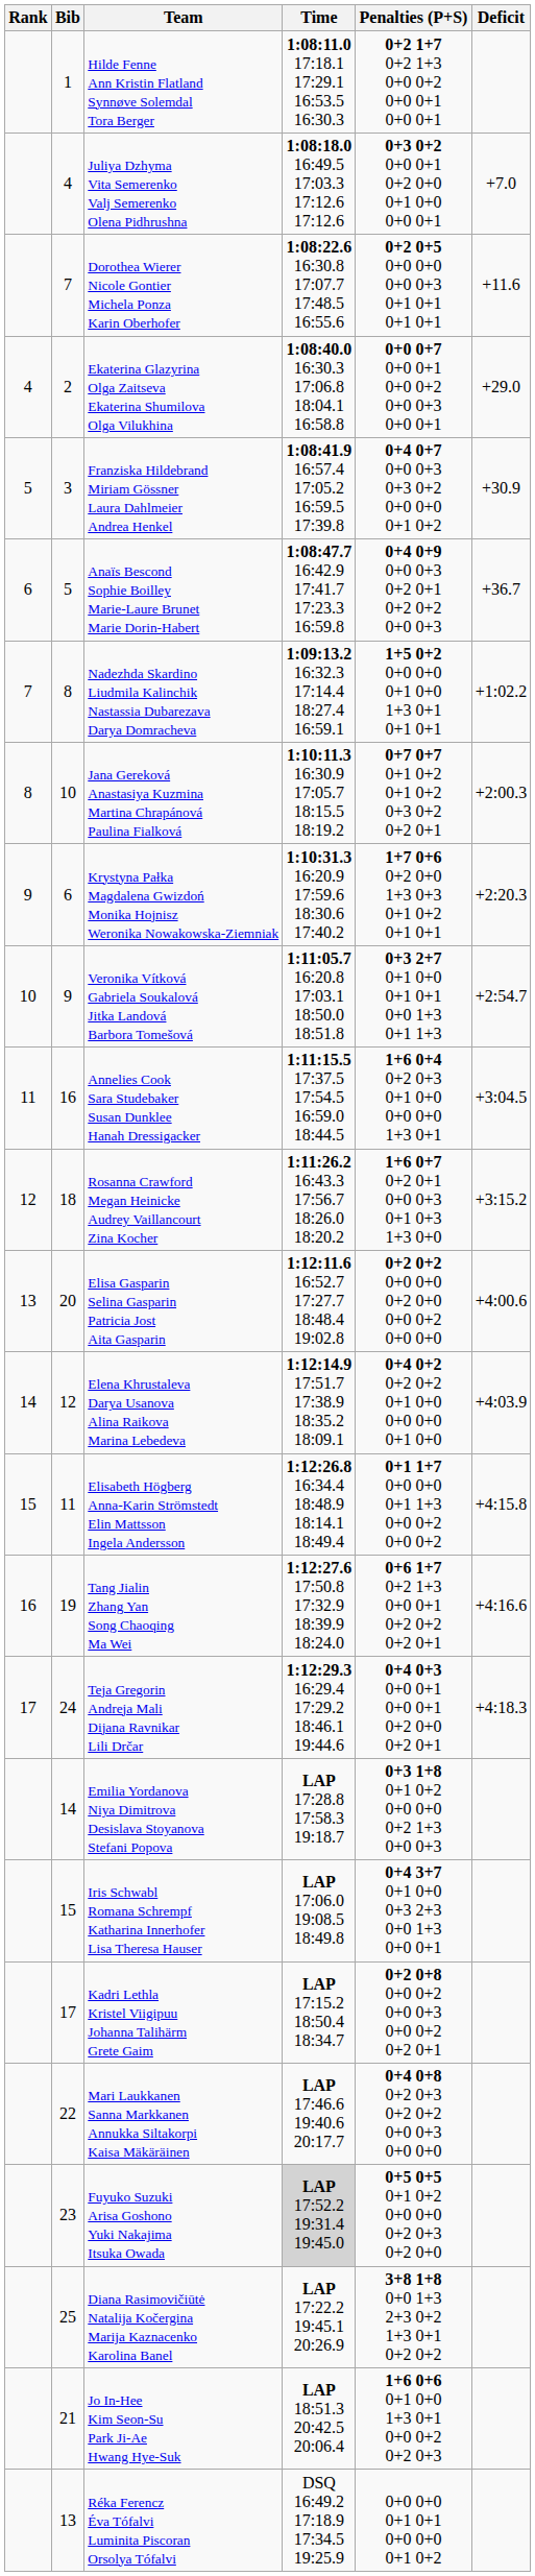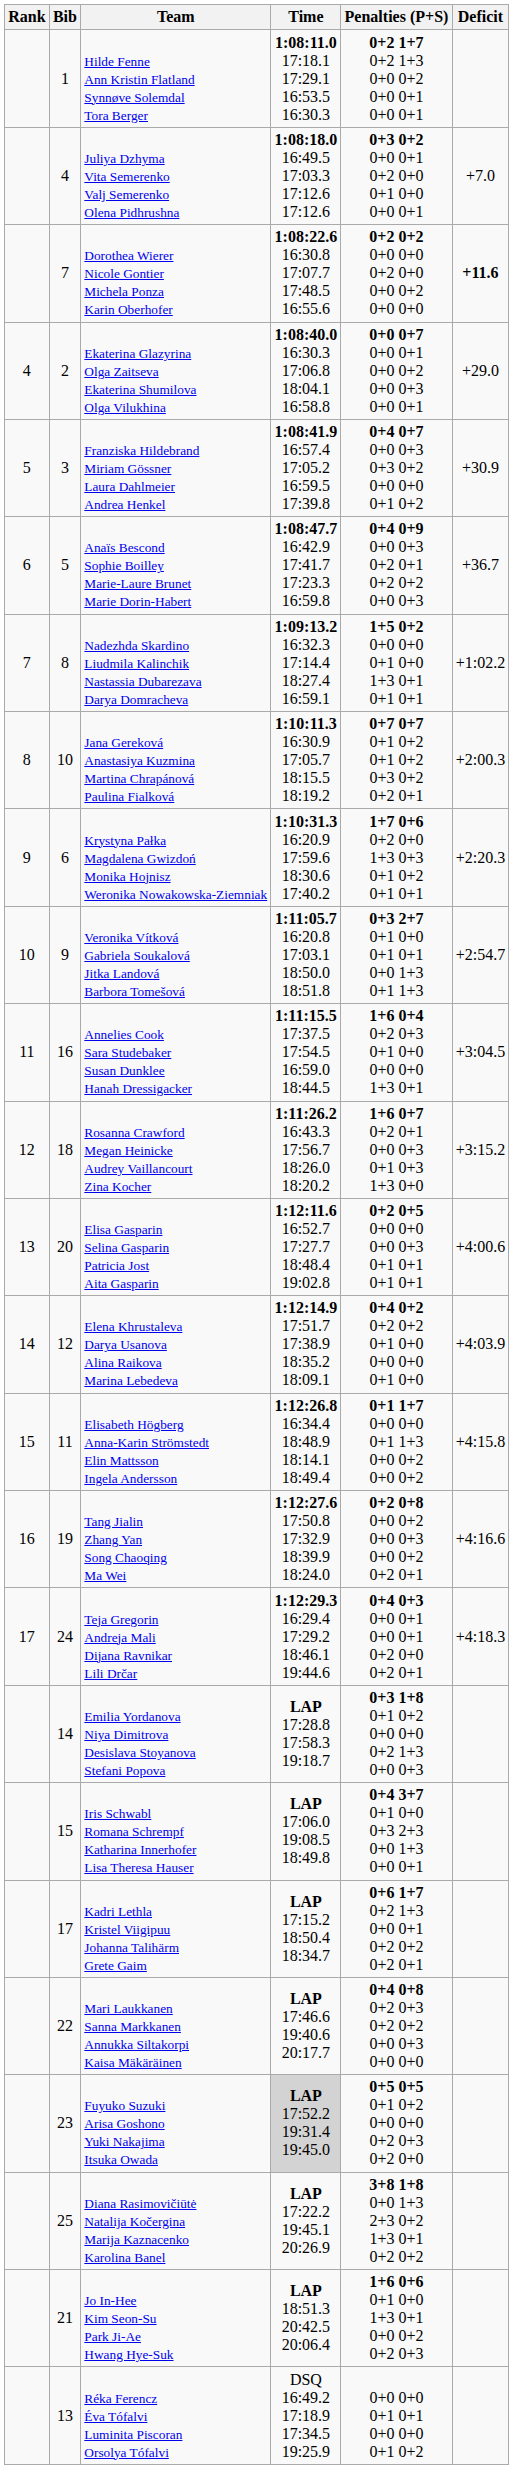 <table class="wikitable sortable" style="text-align:center">
 <tr>
 <th>Rank</th>
 <th>Bib</th>
 <th>Team</th>
 <th>Time</th>
 <th>Penalties (P+S)</th>
 <th>Deficit</th>
 </tr>
 <tr>
 <td></td>
 <td>1</td>
 <td align=left><br><small><a href='#'>Hilde Fenne</a><br><a href='#'>Ann Kristin Flatland</a><br><a href='#'>Synnøve Solemdal</a><br><a href='#'>Tora Berger</a></small></td>
 <td><strong>1:08:11.0</strong><br>17:18.1<br>17:29.1<br>16:53.5<br>16:30.3</td>
 <td><strong>0+2 1+7</strong><br>0+2 1+3<br>0+0 0+2<br>0+0 0+1<br>0+0 0+1</td>
 <td></td>
 </tr>
 <tr>
 <td></td>
 <td>4</td>
 <td align=left><br><small><a href='#'>Juliya Dzhyma</a><br><a href='#'>Vita Semerenko</a><br><a href='#'>Valj Semerenko</a><br><a href='#'>Olena Pidhrushna</a></small></td>
 <td><strong>1:08:18.0</strong><br>16:49.5<br>17:03.3<br>17:12.6<br>17:12.6</td>
 <td><strong>0+3 0+2</strong><br>0+0 0+1<br>0+2 0+0<br>0+1 0+0<br>0+0 0+1</td>
 <td>+7.0</td>
 </tr>
 <tr>
 <td></td>
 <td>7</td>
 <td align=left><br><small><a href='#'>Dorothea Wierer</a><br><a href='#'>Nicole Gontier</a><br><a href='#'>Michela Ponza</a><br><a href='#'>Karin Oberhofer</a></small></td>
 <td><strong>1:08:22.6</strong><br>16:30.8<br>17:07.7<br>17:48.5<br>16:55.6</td>
-<td><strong>0+2 0+5</strong><br>0+0 0+0<br>0+0 0+3<br>0+1 0+1<br>0+1 0+1</td>
-<td>+11.6</td>
+<td><strong>0+2 0+2</strong><br>0+0 0+0<br>0+2 0+0<br>0+0 0+2<br>0+0 0+0</td>
+<td><strong>+11.6</strong></td>
 </tr>
 <tr>
 <td>4</td>
 <td>2</td>
 <td align=left><br><small><a href='#'>Ekaterina Glazyrina</a><br><a href='#'>Olga Zaitseva</a><br><a href='#'>Ekaterina Shumilova</a><br><a href='#'>Olga Vilukhina</a></small></td>
 <td><strong>1:08:40.0</strong><br>16:30.3<br>17:06.8<br>18:04.1<br>16:58.8</td>
 <td><strong>0+0 0+7</strong><br>0+0 0+1<br>0+0 0+2<br>0+0 0+3<br>0+0 0+1</td>
 <td>+29.0</td>
 </tr>
 <tr>
 <td>5</td>
 <td>3</td>
 <td align=left><br><small><a href='#'>Franziska Hildebrand</a><br><a href='#'>Miriam Gössner</a><br><a href='#'>Laura Dahlmeier</a><br><a href='#'>Andrea Henkel</a></small></td>
 <td><strong>1:08:41.9</strong><br>16:57.4<br>17:05.2<br>16:59.5<br>17:39.8</td>
 <td><strong>0+4 0+7</strong><br>0+0 0+3<br>0+3 0+2<br>0+0 0+0<br>0+1 0+2</td>
 <td>+30.9</td>
 </tr>
 <tr>
 <td>6</td>
 <td>5</td>
 <td align=left><br><small><a href='#'>Anaïs Bescond</a><br><a href='#'>Sophie Boilley</a><br><a href='#'>Marie-Laure Brunet</a><br><a href='#'>Marie Dorin-Habert</a></small></td>
 <td><strong>1:08:47.7</strong><br>16:42.9<br>17:41.7<br>17:23.3<br>16:59.8</td>
 <td><strong>0+4 0+9</strong><br>0+0 0+3<br>0+2 0+1<br>0+2 0+2<br>0+0 0+3</td>
 <td>+36.7</td>
 </tr>
 <tr>
 <td>7</td>
 <td>8</td>
 <td align=left><br><small><a href='#'>Nadezhda Skardino</a><br><a href='#'>Liudmila Kalinchik</a><br><a href='#'>Nastassia Dubarezava</a><br><a href='#'>Darya Domracheva</a></small></td>
 <td><strong>1:09:13.2</strong><br>16:32.3<br>17:14.4<br>18:27.4<br>16:59.1</td>
 <td><strong>1+5 0+2</strong><br>0+0 0+0<br>0+1 0+0<br>1+3 0+1<br>0+1 0+1</td>
 <td>+1:02.2</td>
 </tr>
 <tr>
 <td>8</td>
 <td>10</td>
 <td align=left><br><small><a href='#'>Jana Gereková</a><br><a href='#'>Anastasiya Kuzmina</a><br><a href='#'>Martina Chrapánová</a><br><a href='#'>Paulina Fialková</a></small></td>
 <td><strong>1:10:11.3</strong><br>16:30.9<br>17:05.7<br>18:15.5<br>18:19.2</td>
 <td><strong>0+7 0+7</strong><br>0+1 0+2<br>0+1 0+2<br>0+3 0+2<br>0+2 0+1</td>
 <td>+2:00.3</td>
 </tr>
 <tr>
 <td>9</td>
 <td>6</td>
 <td align=left><br><small><a href='#'>Krystyna Pałka</a><br><a href='#'>Magdalena Gwizdoń</a><br><a href='#'>Monika Hojnisz</a><br><a href='#'>Weronika Nowakowska-Ziemniak</a></small></td>
 <td><strong>1:10:31.3</strong><br>16:20.9<br>17:59.6<br>18:30.6<br>17:40.2</td>
 <td><strong>1+7 0+6</strong><br>0+2 0+0<br>1+3 0+3<br>0+1 0+2<br>0+1 0+1</td>
 <td>+2:20.3</td>
 </tr>
 <tr>
 <td>10</td>
 <td>9</td>
 <td align=left><br><small><a href='#'>Veronika Vítková</a><br><a href='#'>Gabriela Soukalová</a><br><a href='#'>Jitka Landová</a><br><a href='#'>Barbora Tomešová</a></small></td>
 <td><strong>1:11:05.7</strong><br>16:20.8<br>17:03.1<br>18:50.0<br>18:51.8</td>
 <td><strong>0+3 2+7</strong><br>0+1 0+0<br>0+1 0+1<br>0+0 1+3<br>0+1 1+3</td>
 <td>+2:54.7</td>
 </tr>
 <tr>
 <td>11</td>
 <td>16</td>
 <td align=left><br><small><a href='#'>Annelies Cook</a><br><a href='#'>Sara Studebaker</a><br><a href='#'>Susan Dunklee</a><br><a href='#'>Hanah Dressigacker</a></small></td>
 <td><strong>1:11:15.5</strong><br>17:37.5<br>17:54.5<br>16:59.0<br>18:44.5</td>
 <td><strong>1+6 0+4</strong><br>0+2 0+3<br>0+1 0+0<br>0+0 0+0<br>1+3 0+1</td>
 <td>+3:04.5</td>
 </tr>
 <tr>
 <td>12</td>
 <td>18</td>
 <td align=left><br><small><a href='#'>Rosanna Crawford</a><br><a href='#'>Megan Heinicke</a><br><a href='#'>Audrey Vaillancourt</a><br><a href='#'>Zina Kocher</a></small></td>
 <td><strong>1:11:26.2</strong><br>16:43.3<br>17:56.7<br>18:26.0<br>18:20.2</td>
 <td><strong>1+6 0+7</strong><br>0+2 0+1<br>0+0 0+3<br>0+1 0+3<br>1+3 0+0</td>
 <td>+3:15.2</td>
 </tr>
 <tr>
 <td>13</td>
 <td>20</td>
 <td align=left><br><small><a href='#'>Elisa Gasparin</a><br><a href='#'>Selina Gasparin</a><br><a href='#'>Patricia Jost</a><br><a href='#'>Aita Gasparin</a></small></td>
 <td><strong>1:12:11.6</strong><br>16:52.7<br>17:27.7<br>18:48.4<br>19:02.8</td>
-<td><strong>0+2 0+2</strong><br>0+0 0+0<br>0+2 0+0<br>0+0 0+2<br>0+0 0+0</td>
+<td><strong>0+2 0+5</strong><br>0+0 0+0<br>0+0 0+3<br>0+1 0+1<br>0+1 0+1</td>
 <td>+4:00.6</td>
 </tr>
 <tr>
 <td>14</td>
 <td>12</td>
 <td align=left><br><small><a href='#'>Elena Khrustaleva</a><br><a href='#'>Darya Usanova</a><br><a href='#'>Alina Raikova</a><br><a href='#'>Marina Lebedeva</a></small></td>
 <td><strong>1:12:14.9</strong><br>17:51.7<br>17:38.9<br>18:35.2<br>18:09.1</td>
 <td><strong>0+4 0+2</strong><br>0+2 0+2<br>0+1 0+0<br>0+0 0+0<br>0+1 0+0</td>
 <td>+4:03.9</td>
 </tr>
 <tr>
 <td>15</td>
 <td>11</td>
 <td align=left><br><small><a href='#'>Elisabeth Högberg</a><br><a href='#'>Anna-Karin Strömstedt</a><br><a href='#'>Elin Mattsson</a><br><a href='#'>Ingela Andersson</a></small></td>
 <td><strong>1:12:26.8</strong><br>16:34.4<br>18:48.9<br>18:14.1<br>18:49.4</td>
 <td><strong>0+1 1+7</strong><br>0+0 0+0<br>0+1 1+3<br>0+0 0+2<br>0+0 0+2</td>
 <td>+4:15.8</td>
 </tr>
 <tr>
 <td>16</td>
 <td>19</td>
 <td align=left><br><small><a href='#'>Tang Jialin</a><br><a href='#'>Zhang Yan</a><br><a href='#'>Song Chaoqing</a><br><a href='#'>Ma Wei</a></small></td>
 <td><strong>1:12:27.6</strong><br>17:50.8<br>17:32.9<br>18:39.9<br>18:24.0</td>
-<td><strong>0+6 1+7</strong><br>0+2 1+3<br>0+0 0+1<br>0+2 0+2<br>0+2 0+1</td>
+<td><strong>0+2 0+8</strong><br>0+0 0+2<br>0+0 0+3<br>0+0 0+2<br>0+2 0+1</td>
 <td>+4:16.6</td>
 </tr>
 <tr>
 <td>17</td>
 <td>24</td>
 <td align=left><br><small><a href='#'>Teja Gregorin</a><br><a href='#'>Andreja Mali</a><br><a href='#'>Dijana Ravnikar</a><br><a href='#'>Lili Drčar</a></small></td>
 <td><strong>1:12:29.3</strong><br>16:29.4<br>17:29.2<br>18:46.1<br>19:44.6</td>
 <td><strong>0+4 0+3</strong><br>0+0 0+1<br>0+0 0+1<br>0+2 0+0<br>0+2 0+1</td>
 <td>+4:18.3</td>
 </tr>
 <tr>
 <td></td>
 <td>14</td>
 <td align=left><br><small><a href='#'>Emilia Yordanova</a><br><a href='#'>Niya Dimitrova</a><br><a href='#'>Desislava Stoyanova</a><br><a href='#'>Stefani Popova</a></small></td>
 <td><strong>LAP</strong><br>17:28.8<br>17:58.3<br>19:18.7<br></td>
 <td><strong>0+3 1+8</strong><br>0+1 0+2<br>0+0 0+0<br>0+2 1+3<br>0+0 0+3</td>
 <td></td>
 </tr>
 <tr>
 <td></td>
 <td>15</td>
 <td align=left><br><small><a href='#'>Iris Schwabl</a><br><a href='#'>Romana Schrempf</a><br><a href='#'>Katharina Innerhofer</a><br><a href='#'>Lisa Theresa Hauser</a></small></td>
 <td><strong>LAP</strong><br>17:06.0<br>19:08.5<br>18:49.8<br></td>
 <td><strong>0+4 3+7</strong><br>0+1 0+0<br>0+3 2+3<br>0+0 1+3<br>0+0 0+1</td>
 <td></td>
 </tr>
 <tr>
 <td></td>
 <td>17</td>
 <td align=left><br><small><a href='#'>Kadri Lethla</a><br><a href='#'>Kristel Viigipuu</a><br><a href='#'>Johanna Talihärm</a><br><a href='#'>Grete Gaim</a></small></td>
 <td><strong>LAP</strong><br>17:15.2<br>18:50.4<br>18:34.7<br></td>
-<td><strong>0+2 0+8</strong><br>0+0 0+2<br>0+0 0+3<br>0+0 0+2<br>0+2 0+1</td>
+<td><strong>0+6 1+7</strong><br>0+2 1+3<br>0+0 0+1<br>0+2 0+2<br>0+2 0+1</td>
 <td></td>
 </tr>
 <tr>
 <td></td>
 <td>22</td>
 <td align=left><br><small><a href='#'>Mari Laukkanen</a><br><a href='#'>Sanna Markkanen</a><br><a href='#'>Annukka Siltakorpi</a><br><a href='#'>Kaisa Mäkäräinen</a></small></td>
 <td><strong>LAP</strong><br>17:46.6<br>19:40.6<br>20:17.7<br></td>
 <td><strong>0+4 0+8</strong><br>0+2 0+3<br>0+2 0+2<br>0+0 0+3<br>0+0 0+0</td>
 <td></td>
 </tr>
 <tr>
 <td></td>
 <td>23</td>
 <td align=left><br><small><a href='#'>Fuyuko Suzuki</a><br><a href='#'>Arisa Goshono</a><br><a href='#'>Yuki Nakajima</a><br><a href='#'>Itsuka Owada</a></small></td>
 <td style="background: lightgrey;"><strong>LAP</strong><br>17:52.2<br>19:31.4<br>19:45.0<br></td>
 <td><strong>0+5 0+5</strong><br>0+1 0+2<br>0+0 0+0<br>0+2 0+3<br>0+2 0+0</td>
 <td></td>
 </tr>
 <tr>
 <td></td>
 <td>25</td>
 <td align=left><br><small><a href='#'>Diana Rasimovičiūtė</a><br><a href='#'>Natalija Kočergina</a><br><a href='#'>Marija Kaznacenko</a><br><a href='#'>Karolina Banel</a></small></td>
 <td><strong>LAP</strong><br>17:22.2<br>19:45.1<br>20:26.9<br></td>
 <td><strong>3+8 1+8</strong><br>0+0 1+3<br>2+3 0+2<br>1+3 0+1<br>0+2 0+2</td>
 <td></td>
 </tr>
 <tr>
 <td></td>
 <td>21</td>
 <td align=left><br><small><a href='#'>Jo In-Hee</a><br><a href='#'>Kim Seon-Su</a><br><a href='#'>Park Ji-Ae</a><br><a href='#'>Hwang Hye-Suk</a></small></td>
 <td><strong>LAP</strong><br>18:51.3<br>20:42.5<br>20:06.4<br></td>
 <td><strong>1+6 0+6</strong><br>0+1 0+0<br>1+3 0+1<br>0+0 0+2<br>0+2 0+3</td>
 <td></td>
 </tr>
 <tr>
 <td></td>
 <td>13</td>
 <td align=left><br><small><a href='#'>Réka Ferencz</a><br><a href='#'>Éva Tófalvi</a><br><a href='#'>Luminita Piscoran</a><br><a href='#'>Orsolya Tófalvi</a></small></td>
 <td>DSQ<br>16:49.2<br>17:18.9<br>17:34.5<br>19:25.9</td>
 <td><br>0+0 0+0<br>0+1 0+1<br>0+0 0+0<br>0+1 0+2</td>
 <td></td>
 </tr>
 </table>
